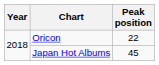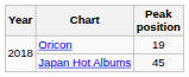 <table class="wikitable">
 <tr>
 <th>Year</th>
 <th>Chart</th>
 <th>Peak<br>position</th>
 </tr>
 <tr>
 <td rowspan="2">2018</td>
 <td><a href='#'>Oricon</a></td>
-<td style="text-align:center">22</td>
+<td style="text-align:center">19</td>
 </tr>
 <tr>
 <td><a href='#'>Japan Hot Albums</a></td>
 <td style="text-align:center">45</td>
 </tr>
 </table>
